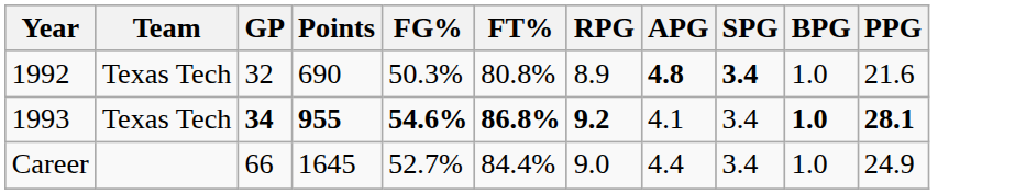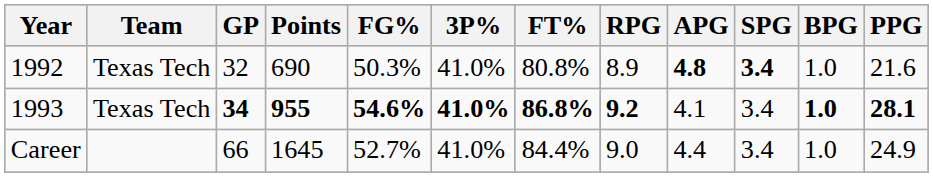 <table class="wikitable">
 <tr>
 <th>Year</th>
 <th>Team</th>
 <th>GP</th>
 <th>Points</th>
 <th>FG%</th>
+<th>3P%</th>
 <th>FT%</th>
 <th>RPG</th>
 <th>APG</th>
 <th>SPG</th>
 <th>BPG</th>
 <th>PPG</th>
 </tr>
 <tr>
 <td>1992</td>
 <td>Texas Tech</td>
 <td>32</td>
 <td>690</td>
 <td>50.3%</td>
+<td>41.0%</td>
 <td>80.8%</td>
 <td>8.9</td>
 <td><strong>4.8</strong></td>
 <td><strong>3.4</strong></td>
 <td>1.0</td>
 <td>21.6</td>
 </tr>
 <tr>
 <td>1993</td>
 <td>Texas Tech</td>
 <td><strong>34</strong></td>
 <td><strong>955</strong></td>
 <td><strong>54.6%</strong></td>
+<td><strong>41.0%</strong></td>
 <td><strong>86.8%</strong></td>
 <td><strong>9.2</strong></td>
 <td>4.1</td>
 <td>3.4</td>
 <td><strong>1.0</strong></td>
 <td><strong>28.1</strong></td>
 </tr>
 <tr>
 <td>Career</td>
 <td></td>
 <td>66</td>
 <td>1645</td>
 <td>52.7%</td>
+<td>41.0%</td>
 <td>84.4%</td>
 <td>9.0</td>
 <td>4.4</td>
 <td>3.4</td>
 <td>1.0</td>
 <td>24.9</td>
 </tr>
 </table>
